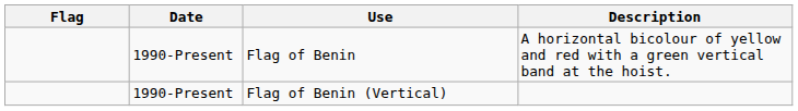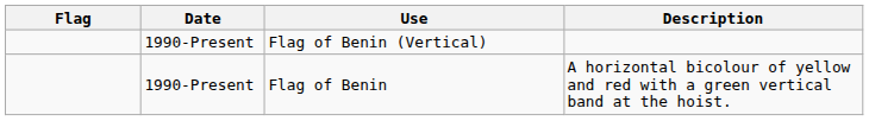 <table class="wikitable">
 <tr>
 <th style="width:110px;">Flag</th>
 <th style="width:100px;">Date</th>
 <th style="width:250px;">Use</th>
 <th style="width:250px;">Description</th>
 </tr>
 <tr>
 <td></td>
 <td>1990-Present</td>
-<td>Flag of Benin</td>
-<td>A horizontal bicolour of yellow and red with a green vertical band at the hoist.</td>
+<td>Flag of Benin (Vertical)</td>
+<td></td>
 </tr>
 <tr>
 <td></td>
 <td>1990-Present</td>
-<td>Flag of Benin (Vertical)</td>
-<td></td>
+<td>Flag of Benin</td>
+<td>A horizontal bicolour of yellow and red with a green vertical band at the hoist.</td>
 </tr>
 </table>
